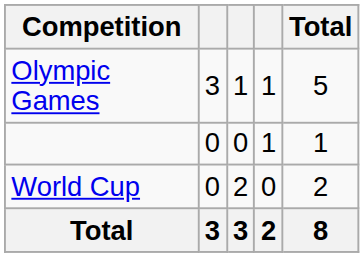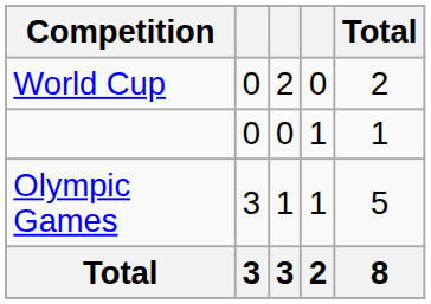 <table class="wikitable" style="width:30%; font-size:90%; text-align:center;">
 <tr>
 <th>Competition</th>
 <th></th>
 <th></th>
 <th></th>
 <th>Total</th>
 </tr>
 <tr>
-<td align=left><a href='#'>Olympic Games</a></td>
-<td>3</td>
-<td>1</td>
-<td>1</td>
-<td>5</td>
+<td align=left><a href='#'>World Cup</a></td>
+<td>0</td>
+<td>2</td>
+<td>0</td>
+<td>2</td>
 </tr>
 <tr>
 <td align=left></td>
 <td>0</td>
 <td>0</td>
 <td>1</td>
 <td>1</td>
 </tr>
 <tr>
-<td align=left><a href='#'>World Cup</a></td>
-<td>0</td>
-<td>2</td>
-<td>0</td>
-<td>2</td>
+<td align=left><a href='#'>Olympic Games</a></td>
+<td>3</td>
+<td>1</td>
+<td>1</td>
+<td>5</td>
 </tr>
 <tr>
 <th>Total</th>
 <th>3</th>
 <th>3</th>
 <th>2</th>
 <th>8</th>
 </tr>
 </table>
